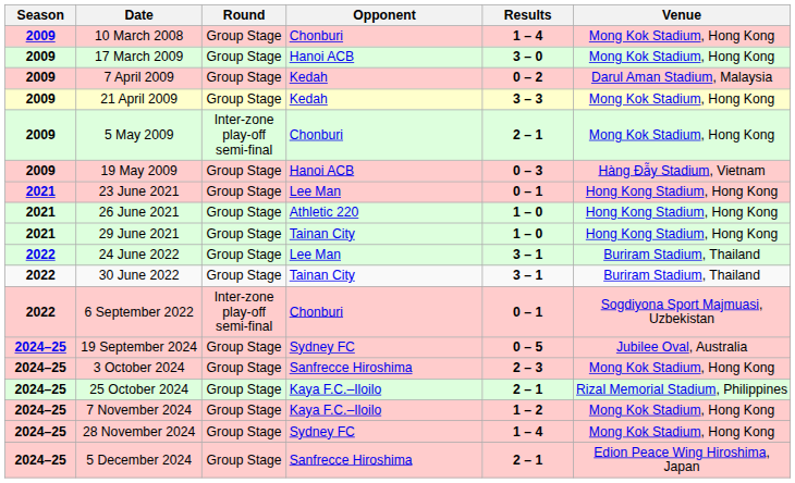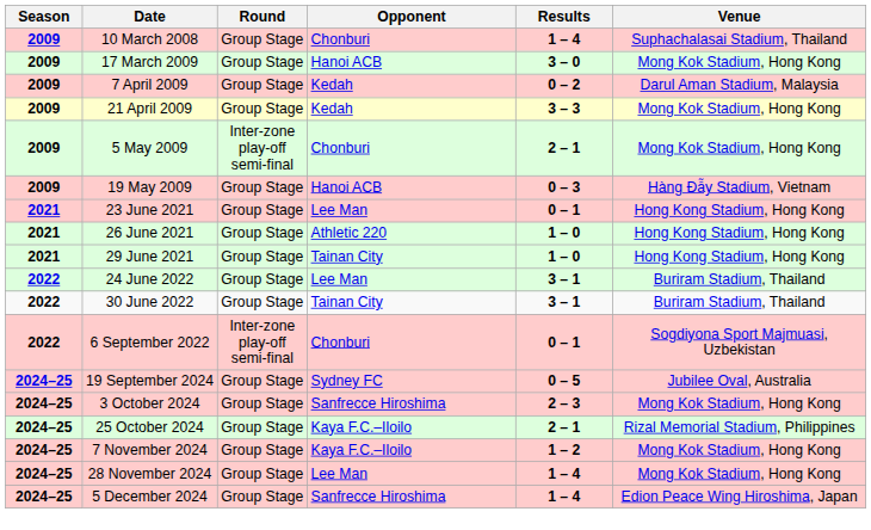 <table width=60% class="wikitable" style="text-align:center">
 <tr>
 <th width=1%>Season</th>
 <th width=3%>Date</th>
 <th width=2%>Round</th>
 <th width=7%>Opponent</th>
 <th width=2%>Results</th>
 <th width=8%>Venue</th>
 </tr>
 <tr bgcolor=#ffcccc>
 <td><strong><a href='#'>2009</a></strong></td>
 <td>10 March 2008</td>
 <td>Group Stage</td>
 <td align="left"> <a href='#'>Chonburi</a></td>
 <td><strong>1 – 4</strong></td>
-<td><a href='#'>Mong Kok Stadium</a>, Hong Kong</td>
+<td><a href='#'>Suphachalasai Stadium</a>, Thailand</td>
 </tr>
 <tr bgcolor=#dfd>
 <td><strong>2009</strong></td>
 <td>17 March 2009</td>
 <td>Group Stage</td>
 <td align="left"> <a href='#'>Hanoi ACB</a></td>
 <td><strong>3 – 0</strong></td>
 <td><a href='#'>Mong Kok Stadium</a>, Hong Kong</td>
 </tr>
 <tr bgcolor=#ffcccc>
 <td><strong>2009</strong></td>
 <td>7 April 2009</td>
 <td>Group Stage</td>
 <td align="left"> <a href='#'>Kedah</a></td>
 <td><strong>0 – 2</strong></td>
 <td><a href='#'>Darul Aman Stadium</a>, Malaysia</td>
 </tr>
 <tr bgcolor=#ffffcc>
 <td><strong>2009</strong></td>
 <td>21 April 2009</td>
 <td>Group Stage</td>
 <td align="left"> <a href='#'>Kedah</a></td>
 <td><strong>3 – 3</strong></td>
 <td><a href='#'>Mong Kok Stadium</a>, Hong Kong</td>
 </tr>
 <tr bgcolor=#dfd>
 <td><strong>2009</strong></td>
 <td>5 May 2009</td>
 <td>Inter-zone play-off semi-final</td>
 <td align="left"> <a href='#'>Chonburi</a></td>
 <td><strong>2 – 1</strong></td>
 <td><a href='#'>Mong Kok Stadium</a>, Hong Kong</td>
 </tr>
 <tr bgcolor=#ffcccc>
 <td><strong>2009</strong></td>
 <td>19 May 2009</td>
 <td>Group Stage</td>
 <td align="left"> <a href='#'>Hanoi ACB</a></td>
 <td><strong>0 – 3</strong></td>
 <td><a href='#'>Hàng Đẫy Stadium</a>, Vietnam</td>
 </tr>
 <tr bgcolor=#ffcccc>
 <td><strong><a href='#'>2021</a></strong></td>
 <td>23 June 2021</td>
 <td>Group Stage</td>
 <td align="left"> <a href='#'>Lee Man</a></td>
 <td><strong>0 – 1</strong></td>
 <td><a href='#'>Hong Kong Stadium</a>, Hong Kong</td>
 </tr>
 <tr bgcolor=#dfd>
 <td><strong>2021</strong></td>
 <td>26 June 2021</td>
 <td>Group Stage</td>
 <td align="left"> <a href='#'>Athletic 220</a></td>
 <td><strong>1 – 0</strong></td>
 <td><a href='#'>Hong Kong Stadium</a>, Hong Kong</td>
 </tr>
 <tr bgcolor=#dfd>
 <td><strong>2021</strong></td>
 <td>29 June 2021</td>
 <td>Group Stage</td>
 <td align="left"> <a href='#'>Tainan City</a></td>
 <td><strong>1 – 0</strong></td>
 <td><a href='#'>Hong Kong Stadium</a>, Hong Kong</td>
 </tr>
 <tr bgcolor=#dfd>
 <td><strong><a href='#'>2022</a></strong></td>
 <td>24 June 2022</td>
 <td>Group Stage</td>
 <td align="left"> <a href='#'>Lee Man</a></td>
 <td><strong>3 – 1</strong></td>
 <td><a href='#'>Buriram Stadium</a>, Thailand</td>
 </tr>
 <tr -bgcolor=#dfd>
 <td><strong>2022</strong></td>
 <td>30 June 2022</td>
 <td>Group Stage</td>
 <td align="left"> <a href='#'>Tainan City</a></td>
 <td><strong>3 – 1</strong></td>
 <td><a href='#'>Buriram Stadium</a>, Thailand</td>
 </tr>
 <tr bgcolor=#ffcccc>
 <td><strong>2022</strong></td>
 <td>6 September 2022</td>
 <td>Inter-zone play-off semi-final</td>
 <td align="left"> <a href='#'>Chonburi</a></td>
 <td><strong>0 – 1</strong></td>
 <td><a href='#'>Sogdiyona Sport Majmuasi</a>, Uzbekistan</td>
 </tr>
 <tr bgcolor=#ffcccc>
 <td><strong><a href='#'>2024–25</a></strong></td>
 <td>19 September 2024</td>
 <td>Group Stage</td>
 <td align="left"> <a href='#'>Sydney FC</a></td>
 <td><strong>0 – 5</strong></td>
 <td><a href='#'>Jubilee Oval</a>, Australia</td>
 </tr>
 <tr bgcolor=#ffcccc>
 <td><strong>2024–25</strong></td>
 <td>3 October 2024</td>
 <td>Group Stage</td>
 <td align="left"> <a href='#'>Sanfrecce Hiroshima</a></td>
 <td><strong>2 – 3</strong></td>
 <td><a href='#'>Mong Kok Stadium</a>, Hong Kong</td>
 </tr>
 <tr bgcolor=#dfd>
 <td><strong>2024–25</strong></td>
 <td>25 October 2024</td>
 <td>Group Stage</td>
 <td align="left"> <a href='#'>Kaya F.C.–Iloilo</a></td>
 <td><strong>2 – 1</strong></td>
 <td><a href='#'>Rizal Memorial Stadium</a>, Philippines</td>
 </tr>
 <tr bgcolor=#ffcccc>
 <td><strong>2024–25</strong></td>
 <td>7 November 2024</td>
 <td>Group Stage</td>
 <td align="left"> <a href='#'>Kaya F.C.–Iloilo</a></td>
 <td><strong>1 – 2</strong></td>
 <td><a href='#'>Mong Kok Stadium</a>, Hong Kong</td>
 </tr>
 <tr bgcolor=#ffcccc>
 <td><strong>2024–25</strong></td>
 <td>28 November 2024</td>
 <td>Group Stage</td>
-<td align="left"> <a href='#'>Sydney FC</a></td>
+<td align="left"> <a href='#'>Lee Man</a></td>
 <td><strong>1 – 4</strong></td>
 <td><a href='#'>Mong Kok Stadium</a>, Hong Kong</td>
 </tr>
 <tr bgcolor=#ffcccc>
 <td><strong>2024–25</strong></td>
 <td>5 December 2024</td>
 <td>Group Stage</td>
 <td align="left"> <a href='#'>Sanfrecce Hiroshima</a></td>
-<td><strong>2 – 1</strong></td>
+<td><strong>1 – 4</strong></td>
 <td><a href='#'>Edion Peace Wing Hiroshima</a>, Japan</td>
 </tr>
 </table>
